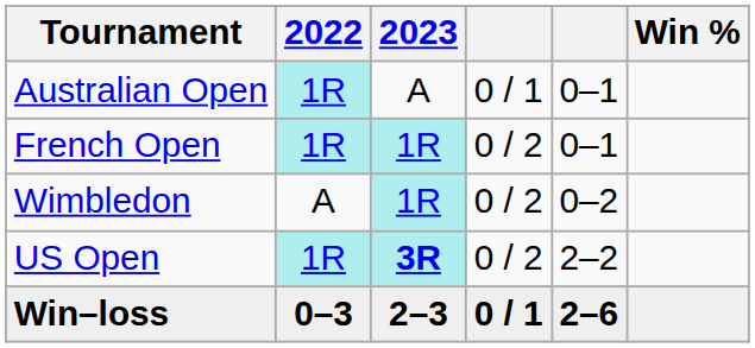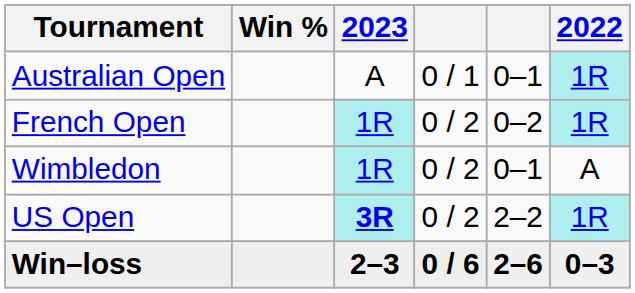 <table class="wikitable" style=text-align:center>
 <tr>
 <th>Tournament</th>
-<th><a href='#'>2022</a></th>
+<th>Win %</th>
 <th><a href='#'>2023</a></th>
 <th></th>
 <th></th>
-<th>Win %</th>
+<th><a href='#'>2022</a></th>
 </tr>
 <tr>
 <td align=left><a href='#'>Australian Open</a></td>
-<td bgcolor=#afeeee><a href='#'>1R</a></td>
+<td></td>
 <td>A</td>
 <td>0 / 1</td>
 <td>0–1</td>
-<td></td>
+<td bgcolor=#afeeee><a href='#'>1R</a></td>
 </tr>
 <tr>
 <td align=left><a href='#'>French Open</a></td>
+<td></td>
 <td bgcolor=#afeeee><a href='#'>1R</a></td>
+<td>0 / 2</td>
+<td>0–2</td>
+<td bgcolor=#afeeee><a href='#'>1R</a></td>
+</tr>
+<tr>
+<td align=left><a href='#'>Wimbledon</a></td>
+<td></td>
 <td bgcolor=#afeeee><a href='#'>1R</a></td>
 <td>0 / 2</td>
 <td>0–1</td>
-<td></td>
-</tr>
-<tr>
-<td align=left><a href='#'>Wimbledon</a></td>
 <td>A</td>
-<td bgcolor=#afeeee><a href='#'>1R</a></td>
-<td>0 / 2</td>
-<td>0–2</td>
-<td></td>
 </tr>
 <tr>
 <td align=left><a href='#'>US Open</a></td>
-<td bgcolor=afeeee><a href='#'>1R</a></td>
+<td></td>
 <td bgcolor=afeeee><strong><a href='#'>3R</a></strong></td>
 <td>0 / 2</td>
 <td>2–2</td>
-<td></td>
+<td bgcolor=afeeee><a href='#'>1R</a></td>
 </tr>
 <tr style=background:#efefef;font-weight:bold>
 <td align=left>Win–loss</td>
+<td></td>
+<td>2–3</td>
+<td>0 / 6</td>
+<td>2–6</td>
 <td>0–3</td>
-<td>2–3</td>
-<td>0 / 1</td>
-<td>2–6</td>
-<td></td>
 </tr>
 </table>
